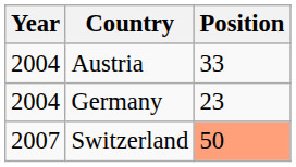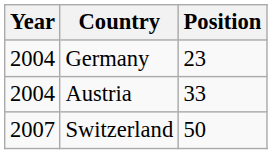 <table class="wikitable">
 <tr>
 <th>Year</th>
 <th>Country</th>
 <th>Position</th>
 </tr>
 <tr>
 <td>2004</td>
+<td>Germany</td>
+<td>23</td>
+</tr>
+<tr>
+<td>2004</td>
 <td>Austria</td>
 <td>33</td>
 </tr>
 <tr>
-<td>2004</td>
-<td>Germany</td>
-<td>23</td>
-</tr>
-<tr>
 <td>2007</td>
 <td>Switzerland</td>
-<td style="background: lightsalmon;">50</td>
+<td>50</td>
 </tr>
 </table>
